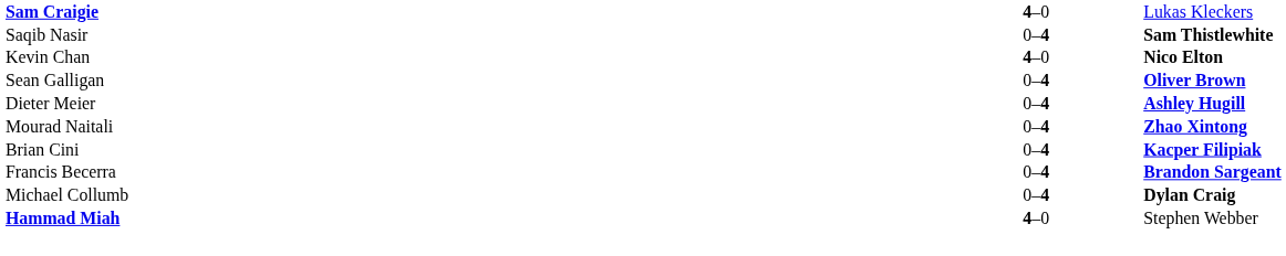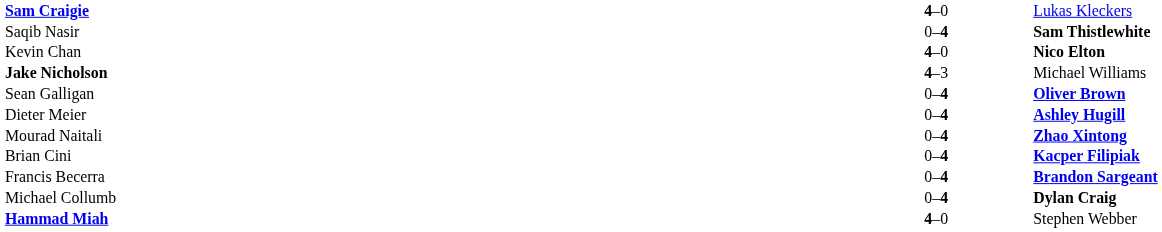 <table style="width:100%;" cellspacing="1">
 <tr>
 <th width45%></th>
 <th width10%></th>
 <th width45%></th>
 </tr>
 <tr>
 <td> <strong><a href='#'>Sam Craigie</a></strong></td>
 <td style="text-align:center;"><strong>4</strong>–0</td>
 <td> <a href='#'>Lukas Kleckers</a></td>
 </tr>
 <tr>
 <td> Saqib Nasir</td>
 <td style="text-align:center;">0–<strong>4</strong></td>
 <td> <strong>Sam Thistlewhite</strong></td>
 </tr>
 <tr>
 <td> Kevin Chan</td>
 <td style="text-align:center;"><strong>4</strong>–0</td>
 <td> <strong>Nico Elton</strong></td>
+</tr>
+<tr>
+<td> <strong>Jake Nicholson</strong></td>
+<td style="text-align:center;"><strong>4</strong>–3</td>
+<td> Michael Williams</td>
 </tr>
 <tr>
 <td> Sean Galligan</td>
 <td style="text-align:center;">0–<strong>4</strong></td>
 <td> <strong><a href='#'>Oliver Brown</a></strong></td>
 </tr>
 <tr>
 <td> Dieter Meier</td>
 <td style="text-align:center;">0–<strong>4</strong></td>
 <td> <strong><a href='#'>Ashley Hugill</a></strong></td>
 </tr>
 <tr>
 <td> Mourad Naitali</td>
 <td style="text-align:center;">0–<strong>4</strong></td>
 <td> <strong><a href='#'>Zhao Xintong</a></strong></td>
 </tr>
 <tr>
 <td> Brian Cini</td>
 <td style="text-align:center;">0–<strong>4</strong></td>
 <td> <strong><a href='#'>Kacper Filipiak</a></strong></td>
 </tr>
 <tr>
 <td> Francis Becerra</td>
 <td style="text-align:center;">0–<strong>4</strong></td>
 <td> <strong><a href='#'>Brandon Sargeant</a></strong></td>
 </tr>
 <tr>
 <td> Michael Collumb</td>
 <td style="text-align:center;">0–<strong>4</strong></td>
 <td> <strong>Dylan Craig</strong></td>
 </tr>
 <tr>
 <td> <strong><a href='#'>Hammad Miah</a></strong></td>
 <td style="text-align:center;"><strong>4</strong>–0</td>
 <td> Stephen Webber</td>
 </tr>
 </table>
